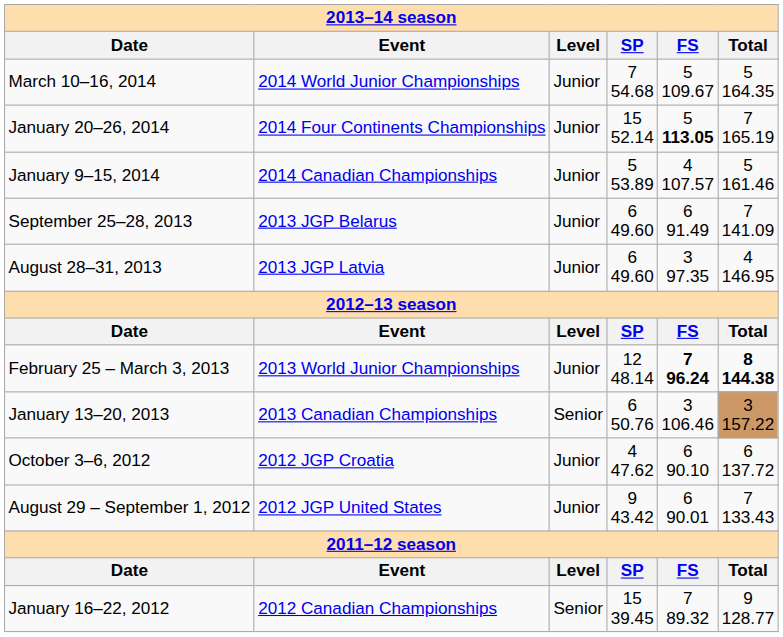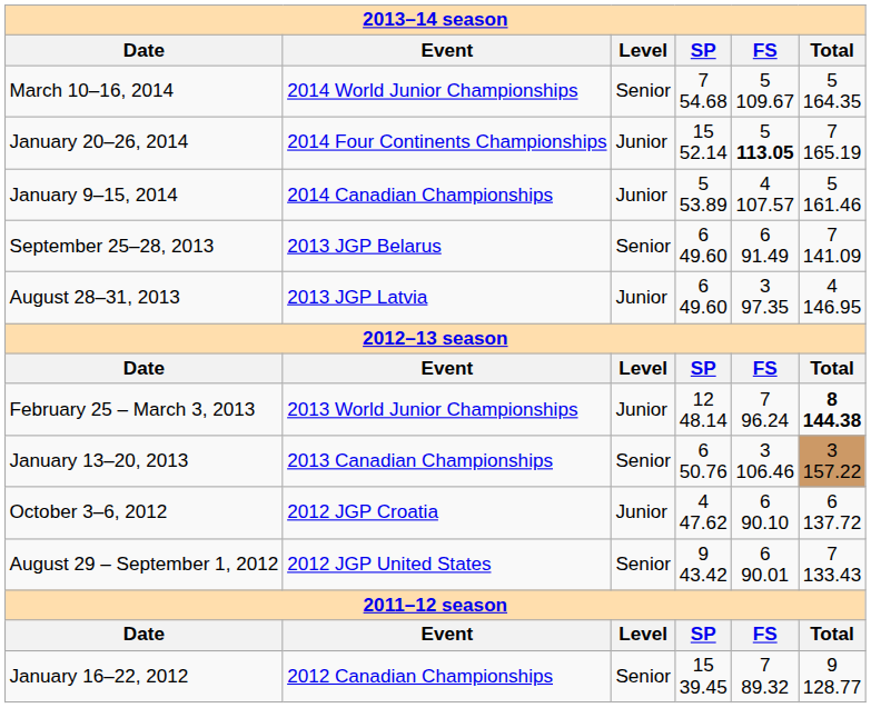 <table class="wikitable">
 <tr>
 <th style="background-color: #ffdead; " colspan=6 align=center><a href='#'>2013–14 season</a></th>
 </tr>
 <tr>
 <th>Date</th>
 <th>Event</th>
 <th>Level</th>
 <th><a href='#'>SP</a></th>
 <th><a href='#'>FS</a></th>
 <th>Total</th>
 </tr>
 <tr>
 <td>March 10–16, 2014</td>
 <td><a href='#'>2014 World Junior Championships</a></td>
-<td>Junior</td>
+<td>Senior</td>
 <td align=center>7 <br> 54.68</td>
 <td align=center>5 <br> 109.67</td>
 <td align=center>5 <br> 164.35</td>
 </tr>
 <tr>
 <td>January 20–26, 2014</td>
 <td><a href='#'>2014 Four Continents Championships</a></td>
 <td>Junior</td>
 <td align=center>15 <br> 52.14</td>
 <td align=center>5 <br> <strong>113.05</strong></td>
 <td align=center>7 <br> 165.19</td>
 </tr>
 <tr>
 <td>January 9–15, 2014</td>
 <td><a href='#'>2014 Canadian Championships</a></td>
 <td>Junior</td>
 <td align=center>5 <br> 53.89</td>
 <td align=center>4 <br> 107.57</td>
 <td align=center>5 <br> 161.46</td>
 </tr>
 <tr>
 <td>September 25–28, 2013</td>
 <td><a href='#'>2013 JGP Belarus</a></td>
-<td>Junior</td>
+<td>Senior</td>
 <td align=center>6 <br> 49.60</td>
 <td align=center>6 <br> 91.49</td>
 <td align=center>7 <br> 141.09</td>
 </tr>
 <tr>
 <td>August 28–31, 2013</td>
 <td><a href='#'>2013 JGP Latvia</a></td>
 <td>Junior</td>
 <td align=center>6 <br> 49.60</td>
 <td align=center>3 <br> 97.35</td>
 <td align=center>4 <br> 146.95</td>
 </tr>
 <tr>
 <th style="background-color: #ffdead; " colspan=6 align=center><a href='#'>2012–13 season</a></th>
 </tr>
 <tr>
 <th>Date</th>
 <th>Event</th>
 <th>Level</th>
 <th><a href='#'>SP</a></th>
 <th><a href='#'>FS</a></th>
 <th>Total</th>
 </tr>
 <tr>
 <td>February 25 – March 3, 2013</td>
 <td><a href='#'>2013 World Junior Championships</a></td>
 <td>Junior</td>
 <td align=center>12 <br> 48.14</td>
-<td align=center><strong>7 <br> 96.24</strong></td>
+<td align=center>7 <br> 96.24</td>
 <td align=center><strong>8 <br> 144.38</strong></td>
 </tr>
 <tr>
 <td>January 13–20, 2013</td>
 <td><a href='#'>2013 Canadian Championships</a></td>
 <td>Senior</td>
 <td align=center>6 <br> 50.76</td>
 <td align=center>3 <br> 106.46</td>
 <td align=center bgcolor=cc9966>3 <br> 157.22</td>
 </tr>
 <tr>
 <td>October 3–6, 2012</td>
 <td><a href='#'>2012 JGP Croatia</a></td>
 <td>Junior</td>
 <td align=center>4 <br> 47.62</td>
 <td align=center>6 <br> 90.10</td>
 <td align=center>6 <br> 137.72</td>
 </tr>
 <tr>
 <td>August 29 – September 1, 2012</td>
 <td><a href='#'>2012 JGP United States</a></td>
-<td>Junior</td>
+<td>Senior</td>
 <td align=center>9 <br> 43.42</td>
 <td align=center>6 <br> 90.01</td>
 <td align=center>7 <br> 133.43</td>
 </tr>
 <tr>
 <th style="background-color: #ffdead; " colspan=6 align=center><a href='#'>2011–12 season</a></th>
 </tr>
 <tr>
 <th>Date</th>
 <th>Event</th>
 <th>Level</th>
 <th><a href='#'>SP</a></th>
 <th><a href='#'>FS</a></th>
 <th>Total</th>
 </tr>
 <tr>
 <td>January 16–22, 2012</td>
 <td><a href='#'>2012 Canadian Championships</a></td>
 <td>Senior</td>
 <td align=center>15 <br> 39.45</td>
 <td align=center>7 <br> 89.32</td>
 <td align=center>9 <br> 128.77</td>
 </tr>
 </table>
